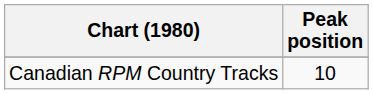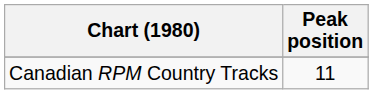 <table class="wikitable sortable">
 <tr>
 <th align="left">Chart (1980)</th>
 <th align="center">Peak<br>position</th>
 </tr>
 <tr>
 </tr>
 <tr>
 </tr>
 <tr>
 <td align="left">Canadian <em>RPM</em> Country Tracks</td>
-<td align="center">10</td>
+<td align="center">11</td>
 </tr>
 </table>
